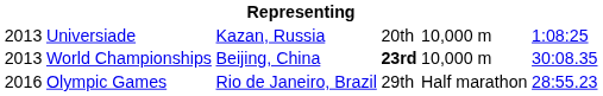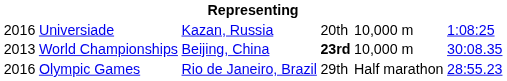 <table>
 <tr>
 <th colspan="6">Representing </th>
 </tr>
 <tr>
-<td>2013</td>
+<td>2016</td>
 <td><a href='#'>Universiade</a></td>
 <td><a href='#'>Kazan, Russia</a></td>
 <td>20th</td>
 <td>10,000 m</td>
 <td><a href='#'>1:08:25</a></td>
 </tr>
 <tr>
 <td>2013</td>
 <td><a href='#'>World Championships</a></td>
 <td><a href='#'>Beijing, China</a></td>
 <td><strong>23rd</strong></td>
 <td>10,000 m</td>
 <td><a href='#'>30:08.35</a></td>
 </tr>
 <tr>
 <td>2016</td>
 <td><a href='#'>Olympic Games</a></td>
 <td><a href='#'>Rio de Janeiro, Brazil</a></td>
 <td>29th</td>
 <td>Half marathon</td>
 <td><a href='#'>28:55.23</a></td>
 </tr>
 </table>
